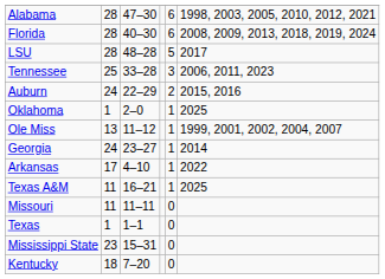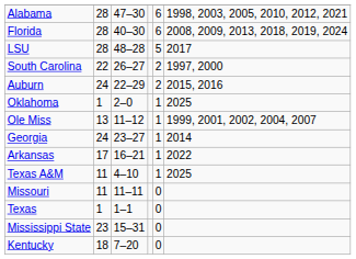 <table class="wikitable sortable sticky-header">
 <tr>
 </tr>
 <tr>
 <td><a href='#'>Alabama</a></td>
 <td>28</td>
 <td>47–30</td>
 <td></td>
 <td>6</td>
 <td>1998, 2003, 2005, 2010, 2012, 2021</td>
 </tr>
 <tr>
 <td><a href='#'>Florida</a></td>
 <td>28</td>
 <td>40–30</td>
 <td></td>
 <td>6</td>
 <td>2008, 2009, 2013, 2018, 2019, 2024</td>
 </tr>
 <tr>
 <td><a href='#'>LSU</a></td>
 <td>28</td>
 <td>48–28</td>
 <td></td>
 <td>5</td>
 <td>2017</td>
 </tr>
 <tr>
-<td><a href='#'>Tennessee</a></td>
-<td>25</td>
-<td>33–28</td>
+<td><a href='#'>South Carolina</a></td>
+<td>22</td>
+<td>26–27</td>
 <td></td>
-<td>3</td>
-<td>2006, 2011, 2023</td>
+<td>2</td>
+<td>1997, 2000</td>
 </tr>
 <tr>
 <td><a href='#'>Auburn</a></td>
 <td>24</td>
 <td>22–29</td>
 <td></td>
 <td>2</td>
 <td>2015, 2016</td>
 </tr>
 <tr>
 <td><a href='#'>Oklahoma</a></td>
 <td>1</td>
 <td>2–0</td>
 <td></td>
 <td>1</td>
 <td>2025</td>
 </tr>
 <tr>
 <td><a href='#'>Ole Miss</a></td>
 <td>13</td>
 <td>11–12</td>
 <td></td>
 <td>1</td>
 <td>1999, 2001, 2002, 2004, 2007</td>
 </tr>
 <tr>
 <td><a href='#'>Georgia</a></td>
 <td>24</td>
 <td>23–27</td>
 <td></td>
 <td>1</td>
 <td>2014</td>
 </tr>
 <tr>
 <td><a href='#'>Arkansas</a></td>
 <td>17</td>
-<td>4–10</td>
+<td>16–21</td>
 <td></td>
 <td>1</td>
 <td>2022</td>
 </tr>
 <tr>
 <td><a href='#'>Texas A&M</a></td>
 <td>11</td>
-<td>16–21</td>
+<td>4–10</td>
 <td></td>
 <td>1</td>
 <td>2025</td>
 </tr>
 <tr>
 <td><a href='#'>Missouri</a></td>
 <td>11</td>
 <td>11–11</td>
 <td></td>
 <td>0</td>
 <td></td>
 </tr>
 <tr>
 <td><a href='#'>Texas</a></td>
 <td>1</td>
 <td>1–1</td>
 <td></td>
 <td>0</td>
 <td></td>
 </tr>
 <tr>
 <td><a href='#'>Mississippi State</a></td>
 <td>23</td>
 <td>15–31</td>
 <td></td>
 <td>0</td>
 <td></td>
 </tr>
 <tr>
 <td><a href='#'>Kentucky</a></td>
 <td>18</td>
 <td>7–20</td>
 <td></td>
 <td>0</td>
 <td></td>
 </tr>
 </table>
